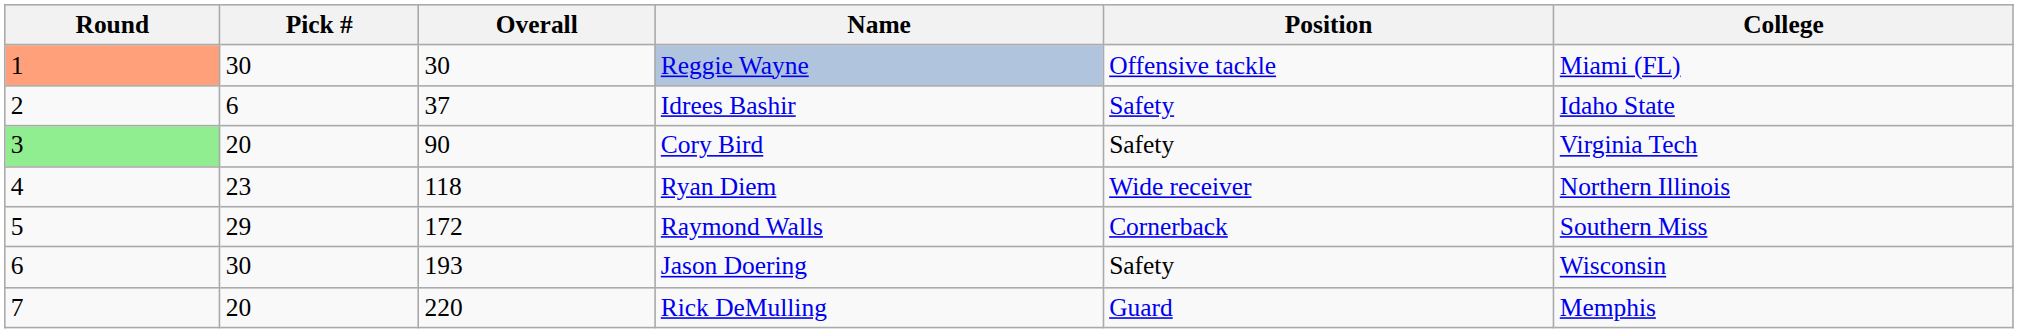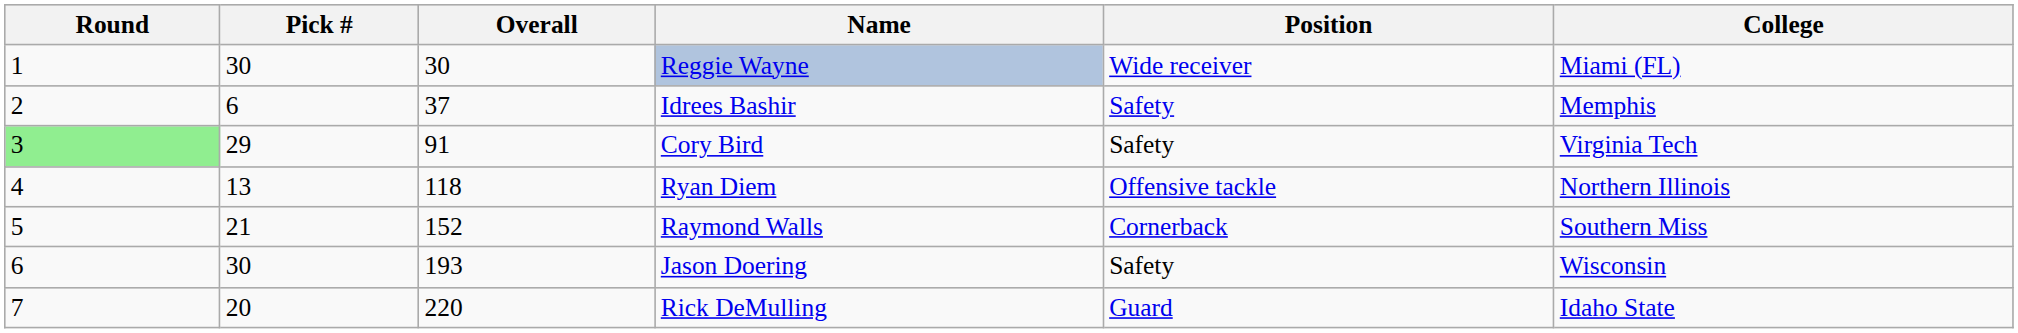 <table class="wikitable sortable sortable" style="width: 100%">
 <tr>
 <th>Round</th>
 <th>Pick #</th>
 <th>Overall</th>
 <th>Name</th>
 <th>Position</th>
 <th>College</th>
 </tr>
 <tr>
-<td style="background: lightsalmon;">1</td>
+<td>1</td>
 <td>30</td>
 <td>30</td>
 <td bgcolor=lightsteelblue><a href='#'>Reggie Wayne</a></td>
-<td><a href='#'>Offensive tackle</a></td>
+<td><a href='#'>Wide receiver</a></td>
 <td><a href='#'>Miami (FL)</a></td>
 </tr>
 <tr>
 <td>2</td>
 <td>6</td>
 <td>37</td>
 <td><a href='#'>Idrees Bashir</a></td>
 <td><a href='#'>Safety</a></td>
-<td><a href='#'>Idaho State</a></td>
+<td><a href='#'>Memphis</a></td>
 </tr>
 <tr>
 <td style="background: lightgreen;">3</td>
-<td>20</td>
-<td>90</td>
+<td>29</td>
+<td>91</td>
 <td><a href='#'>Cory Bird</a></td>
 <td>Safety</td>
 <td><a href='#'>Virginia Tech</a></td>
 </tr>
 <tr>
 <td>4</td>
-<td>23</td>
+<td>13</td>
 <td>118</td>
 <td><a href='#'>Ryan Diem</a></td>
-<td><a href='#'>Wide receiver</a></td>
+<td><a href='#'>Offensive tackle</a></td>
 <td><a href='#'>Northern Illinois</a></td>
 </tr>
 <tr>
 <td>5</td>
-<td>29</td>
-<td>172</td>
+<td>21</td>
+<td>152</td>
 <td><a href='#'>Raymond Walls</a></td>
 <td><a href='#'>Cornerback</a></td>
 <td><a href='#'>Southern Miss</a></td>
 </tr>
 <tr>
 <td>6</td>
 <td>30</td>
 <td>193</td>
 <td><a href='#'>Jason Doering</a></td>
 <td>Safety</td>
 <td><a href='#'>Wisconsin</a></td>
 </tr>
 <tr>
 <td>7</td>
 <td>20</td>
 <td>220</td>
 <td><a href='#'>Rick DeMulling</a></td>
 <td><a href='#'>Guard</a></td>
-<td><a href='#'>Memphis</a></td>
+<td><a href='#'>Idaho State</a></td>
 </tr>
 </table>
